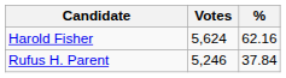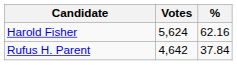 <table class="wikitable">
 <tr>
 <th style="width: 200px">Candidate</th>
 <th style="width: 50px">Votes</th>
 <th style="width: 40px">%</th>
 </tr>
 <tr>
 <td><a href='#'>Harold Fisher</a></td>
 <td>5,624</td>
 <td>62.16</td>
 </tr>
 <tr>
 <td><a href='#'>Rufus H. Parent</a></td>
-<td>5,246</td>
+<td>4,642</td>
 <td>37.84</td>
 </tr>
 </table>
